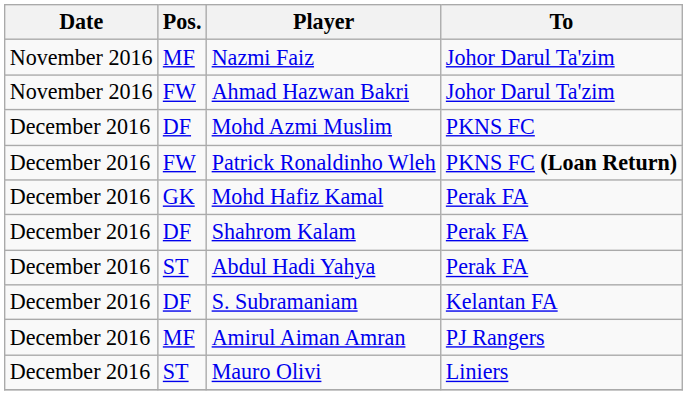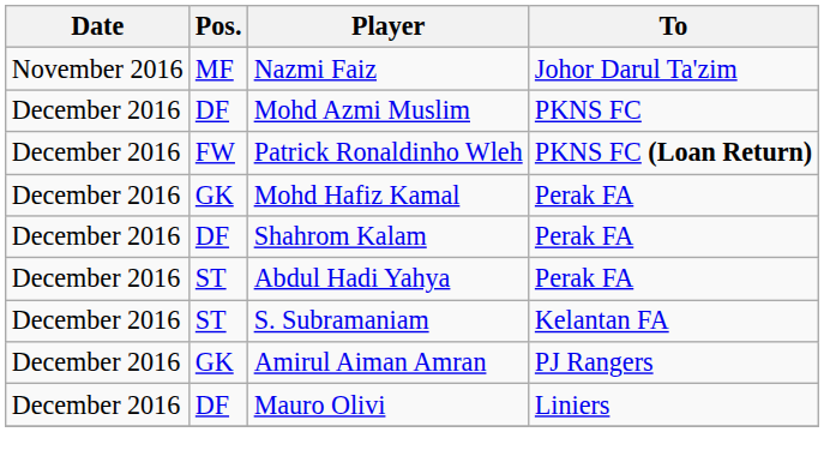 <table class="wikitable sortable">
 <tr>
 <th>Date</th>
 <th>Pos.</th>
 <th>Player</th>
 <th>To</th>
 </tr>
 <tr>
 <td>November 2016</td>
 <td><a href='#'>MF</a></td>
 <td> <a href='#'>Nazmi Faiz</a></td>
-<td> <a href='#'>Johor Darul Ta'zim</a></td>
-</tr>
-<tr>
-<td>November 2016</td>
-<td><a href='#'>FW</a></td>
-<td> <a href='#'>Ahmad Hazwan Bakri</a></td>
 <td> <a href='#'>Johor Darul Ta'zim</a></td>
 </tr>
 <tr>
 <td>December 2016</td>
 <td><a href='#'>DF</a></td>
 <td> <a href='#'>Mohd Azmi Muslim</a></td>
 <td> <a href='#'>PKNS FC</a></td>
 </tr>
 <tr>
 <td>December 2016</td>
 <td><a href='#'>FW</a></td>
 <td> <a href='#'>Patrick Ronaldinho Wleh</a></td>
 <td> <a href='#'>PKNS FC</a> <strong>(Loan Return)</strong></td>
 </tr>
 <tr>
 <td>December 2016</td>
 <td><a href='#'>GK</a></td>
 <td> <a href='#'>Mohd Hafiz Kamal</a></td>
 <td> <a href='#'>Perak FA</a></td>
 </tr>
 <tr>
 <td>December 2016</td>
 <td><a href='#'>DF</a></td>
 <td> <a href='#'>Shahrom Kalam</a></td>
 <td> <a href='#'>Perak FA</a></td>
 </tr>
 <tr>
 <td>December 2016</td>
 <td><a href='#'>ST</a></td>
 <td> <a href='#'>Abdul Hadi Yahya</a></td>
 <td> <a href='#'>Perak FA</a></td>
 </tr>
 <tr>
 <td>December 2016</td>
-<td><a href='#'>DF</a></td>
+<td><a href='#'>ST</a></td>
 <td> <a href='#'>S. Subramaniam</a></td>
 <td> <a href='#'>Kelantan FA</a></td>
 </tr>
 <tr>
 <td>December 2016</td>
-<td><a href='#'>MF</a></td>
+<td><a href='#'>GK</a></td>
 <td> <a href='#'>Amirul Aiman Amran</a></td>
 <td> <a href='#'>PJ Rangers</a></td>
 </tr>
 <tr>
 <td>December 2016</td>
-<td><a href='#'>ST</a></td>
+<td><a href='#'>DF</a></td>
 <td> <a href='#'>Mauro Olivi</a></td>
 <td> <a href='#'>Liniers</a></td>
 </tr>
 <tr>
 </tr>
 </table>
